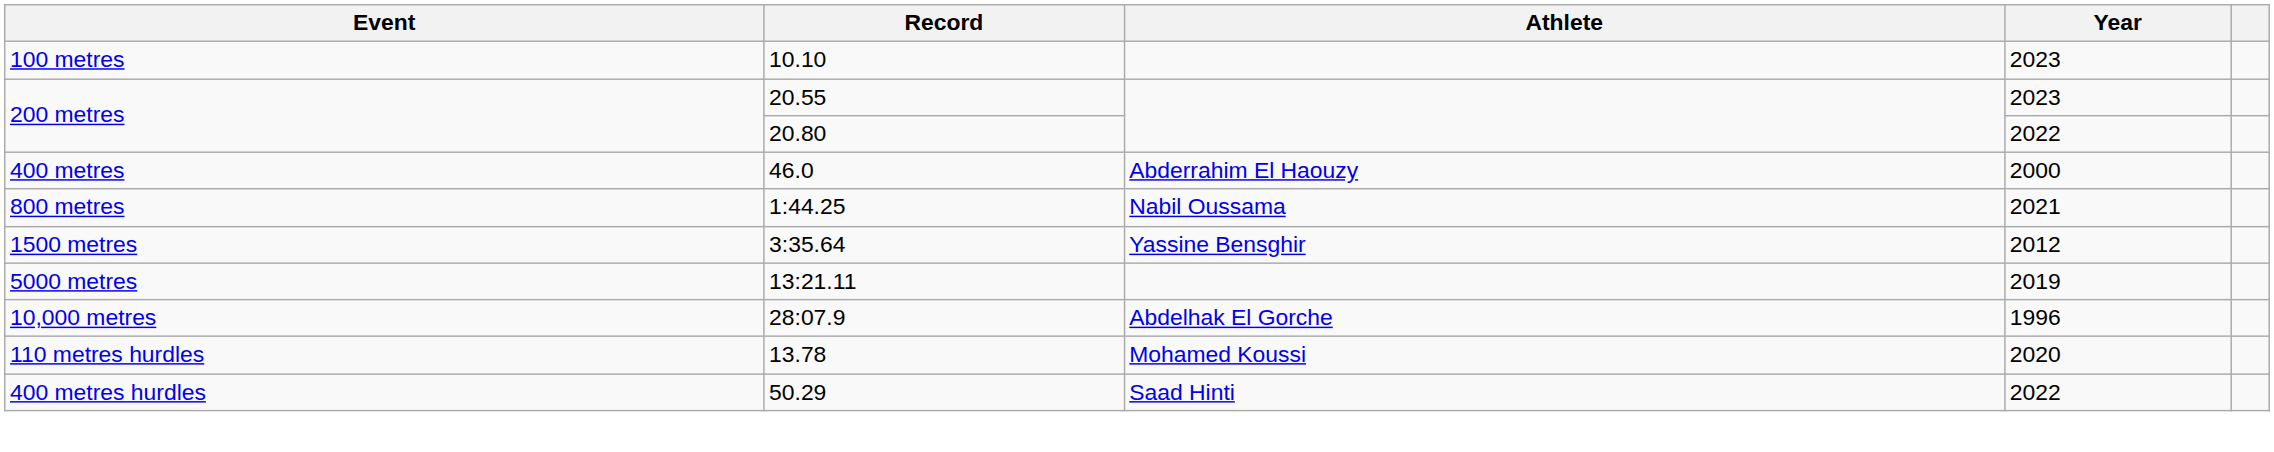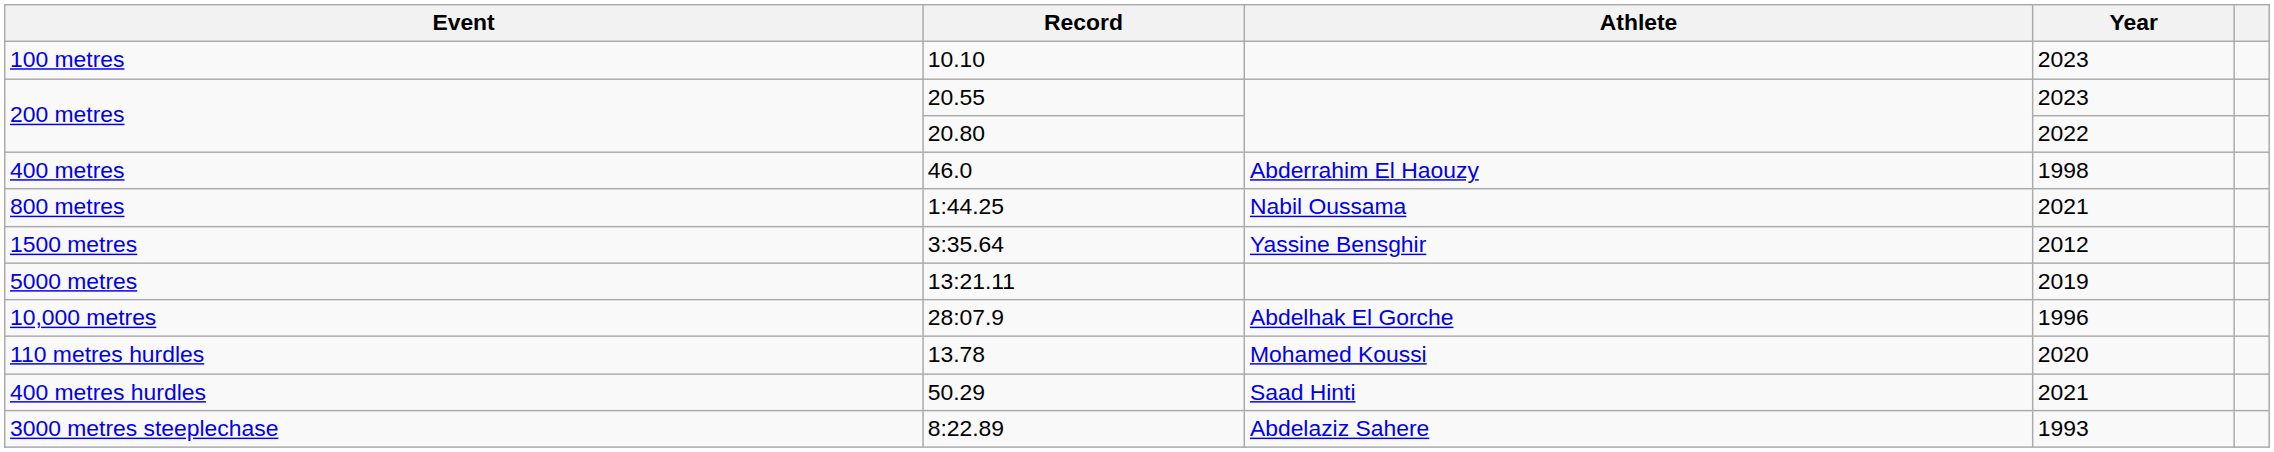 <table class="wikitable" style="font-size:98%; width: 98%;">
 <tr>
 <th>Event</th>
 <th>Record</th>
 <th>Athlete</th>
 <th>Year</th>
 <th></th>
 </tr>
 <tr>
 <td><a href='#'>100 metres</a></td>
 <td>10.10  </td>
 <td></td>
 <td>2023</td>
 <td></td>
 </tr>
 <tr>
 <td rowspan=2><a href='#'>200 metres</a></td>
 <td>20.55  </td>
 <td rowspan=2></td>
 <td>2023</td>
 <td></td>
 </tr>
 <tr>
 <td>20.80 </td>
 <td>2022</td>
 </tr>
 <tr>
 <td><a href='#'>400 metres</a></td>
 <td>46.0 </td>
 <td><a href='#'>Abderrahim El Haouzy</a></td>
-<td>2000</td>
+<td>1998</td>
 <td></td>
 </tr>
 <tr>
 <td><a href='#'>800 metres</a></td>
 <td>1:44.25</td>
 <td><a href='#'>Nabil Oussama</a></td>
 <td>2021</td>
 <td></td>
 </tr>
 <tr>
 <td><a href='#'>1500 metres</a></td>
 <td>3:35.64</td>
 <td><a href='#'>Yassine Bensghir</a></td>
 <td>2012</td>
 <td></td>
 </tr>
 <tr>
 <td><a href='#'>5000 metres</a></td>
 <td>13:21.11</td>
 <td></td>
 <td>2019</td>
 <td></td>
 </tr>
 <tr>
 <td><a href='#'>10,000 metres</a></td>
 <td>28:07.9 </td>
 <td><a href='#'>Abdelhak El Gorche</a></td>
 <td>1996</td>
 <td></td>
 </tr>
 <tr>
 <td><a href='#'>110 metres hurdles</a></td>
 <td>13.78 </td>
 <td><a href='#'>Mohamed Koussi</a></td>
 <td>2020</td>
 <td></td>
 </tr>
 <tr>
 <td><a href='#'>400 metres hurdles</a></td>
 <td>50.29</td>
 <td><a href='#'>Saad Hinti</a></td>
-<td>2022</td>
+<td>2021</td>
+<td></td>
+</tr>
+<tr>
+<td><a href='#'>3000 metres steeplechase</a></td>
+<td>8:22.89</td>
+<td><a href='#'>Abdelaziz Sahere</a></td>
+<td>1993</td>
 <td></td>
 </tr>
 </table>
